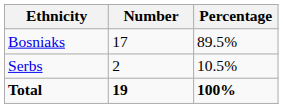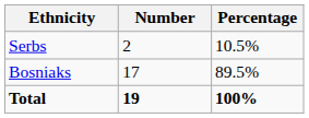 <table class="wikitable">
 <tr>
 <th width="100px">Ethnicity</th>
 <th width="80px">Number</th>
 <th width="80px">Percentage</th>
 </tr>
 <tr>
+<td><a href='#'>Serbs</a></td>
+<td>2</td>
+<td>10.5%</td>
+</tr>
+<tr>
 <td><a href='#'>Bosniaks</a></td>
 <td>17</td>
 <td>89.5%</td>
-</tr>
-<tr>
-<td><a href='#'>Serbs</a></td>
-<td>2</td>
-<td>10.5%</td>
 </tr>
 <tr>
 <td><strong>Total</strong></td>
 <td><strong>19</strong></td>
 <td><strong>100%</strong></td>
 </tr>
 </table>
